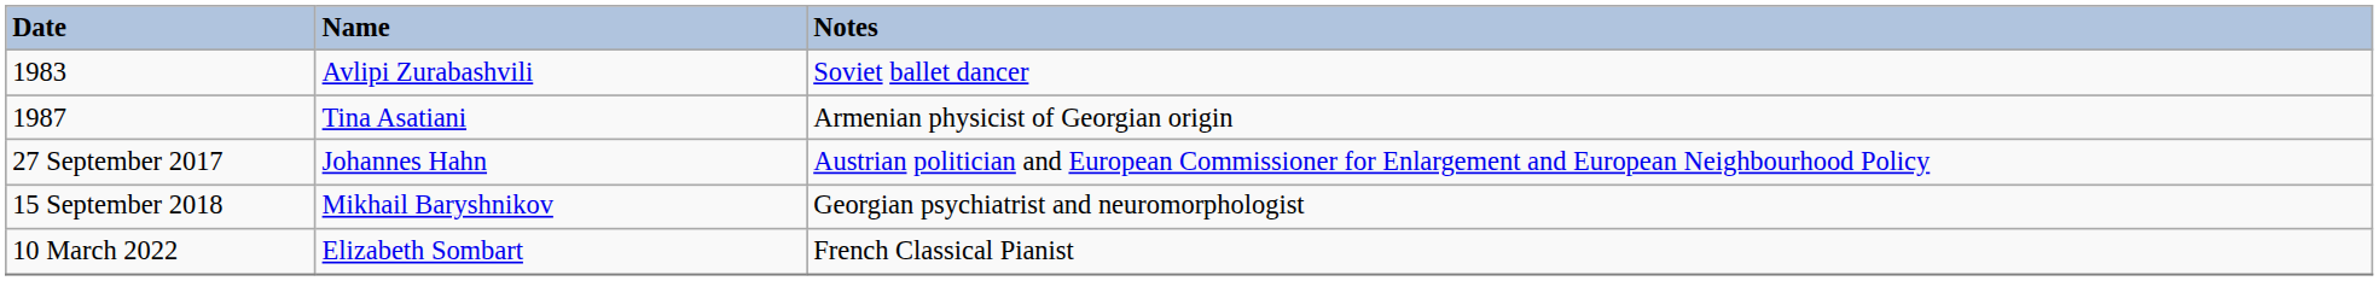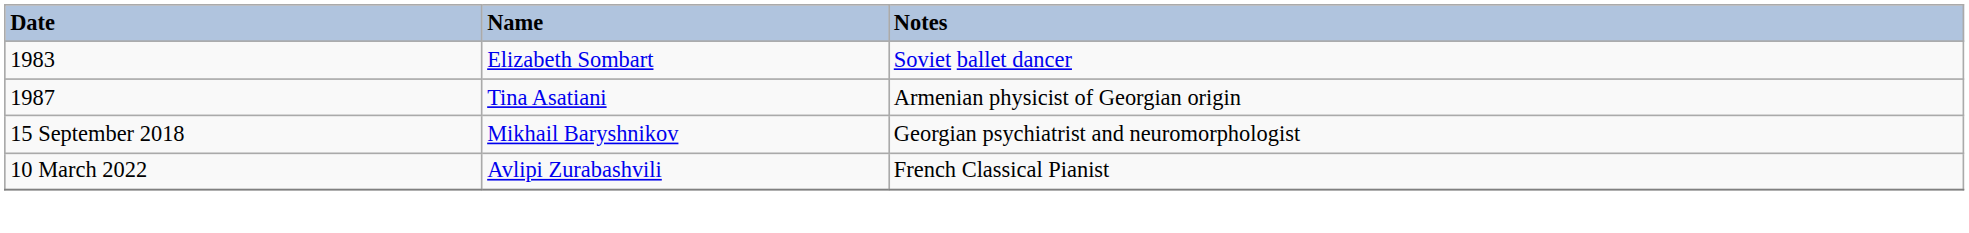 <table class="wikitable" width="75%" style="font-size: 85%; border: gray solid 1px; border-collapse: collapse; text-align: middle;">
 <tr>
 <th style="text-align: left;background:#B0C4DE">Date</th>
 <th width="240" style="text-align: left;background:#B0C4DE">Name</th>
 <th style="text-align: left;background:#B0C4DE">Notes</th>
 </tr>
 <tr>
 <td>1983</td>
-<td><a href='#'>Avlipi Zurabashvili</a></td>
+<td><a href='#'>Elizabeth Sombart</a></td>
 <td><a href='#'>Soviet</a> <a href='#'>ballet dancer</a></td>
 </tr>
 <tr>
 <td>1987</td>
 <td><a href='#'>Tina Asatiani</a></td>
 <td>Armenian physicist of Georgian origin</td>
 </tr>
 <tr>
-<td>27 September 2017</td>
-<td><a href='#'>Johannes Hahn</a></td>
-<td><a href='#'>Austrian</a> <a href='#'>politician</a> and <a href='#'>European Commissioner for Enlargement and European Neighbourhood Policy</a></td>
-</tr>
-<tr>
 <td>15 September 2018</td>
 <td><a href='#'>Mikhail Baryshnikov</a></td>
 <td>Georgian psychiatrist and neuromorphologist</td>
 </tr>
 <tr>
 <td>10 March 2022</td>
-<td><a href='#'>Elizabeth Sombart</a></td>
+<td><a href='#'>Avlipi Zurabashvili</a></td>
 <td>French Classical Pianist</td>
 </tr>
 <tr>
 </tr>
 </table>
